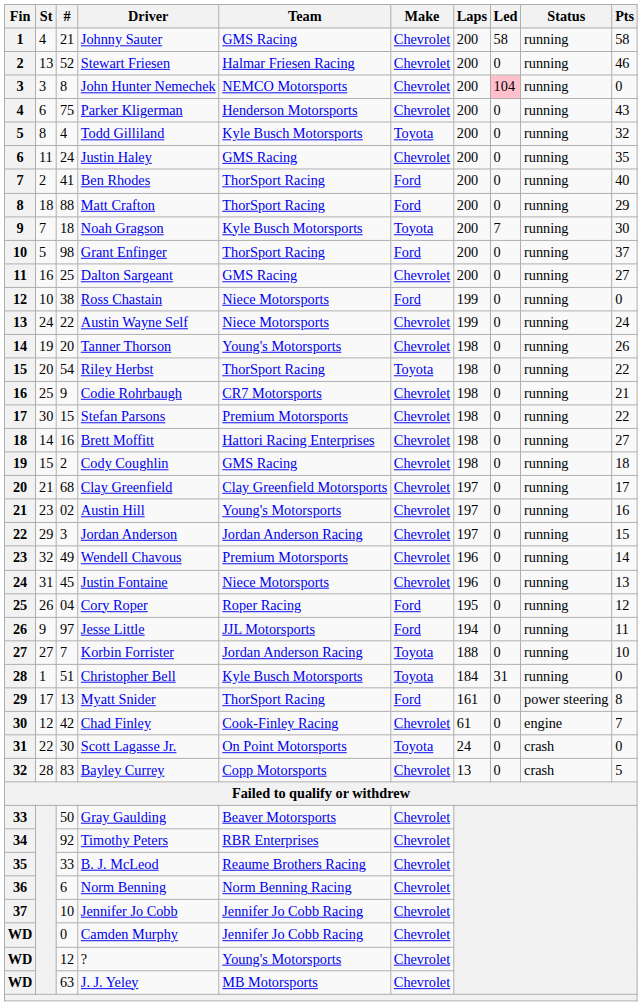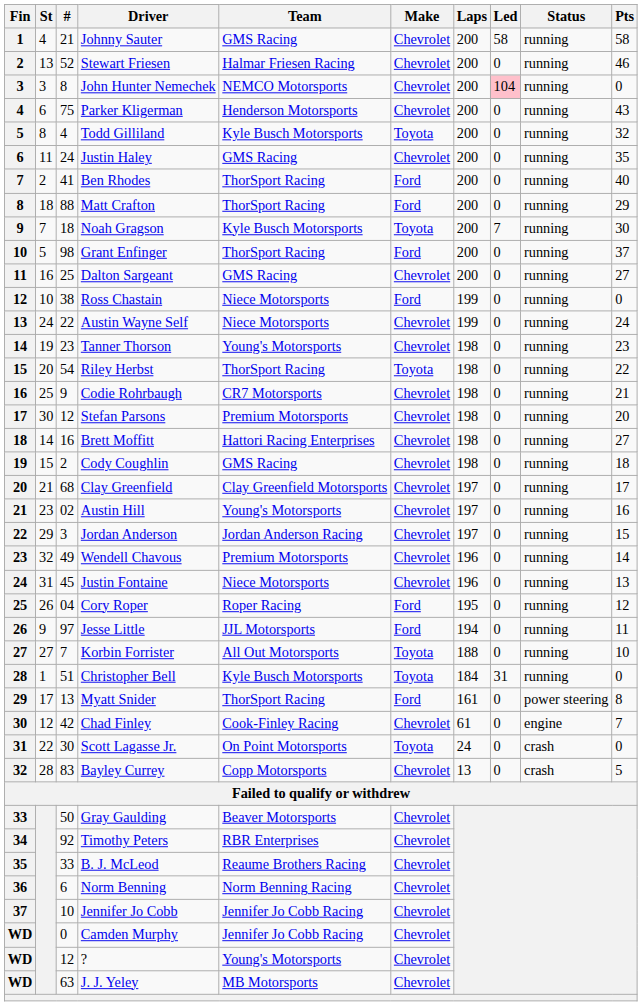 <table class="wikitable" style="font-size:95%">
 <tr>
 <th>Fin</th>
 <th>St</th>
 <th>#</th>
 <th>Driver</th>
 <th>Team</th>
 <th>Make</th>
 <th>Laps</th>
 <th>Led</th>
 <th>Status</th>
 <th>Pts</th>
 </tr>
 <tr>
 <th>1</th>
 <td>4</td>
 <td>21</td>
 <td><a href='#'>Johnny Sauter</a></td>
 <td><a href='#'>GMS Racing</a></td>
 <td><a href='#'>Chevrolet</a></td>
 <td>200</td>
 <td>58</td>
 <td>running</td>
 <td>58</td>
 </tr>
 <tr>
 <th>2</th>
 <td>13</td>
 <td>52</td>
 <td><a href='#'>Stewart Friesen</a></td>
 <td><a href='#'>Halmar Friesen Racing</a></td>
 <td><a href='#'>Chevrolet</a></td>
 <td>200</td>
 <td>0</td>
 <td>running</td>
 <td>46</td>
 </tr>
 <tr>
 <th>3</th>
 <td>3</td>
 <td>8</td>
 <td><a href='#'>John Hunter Nemechek</a></td>
 <td><a href='#'>NEMCO Motorsports</a></td>
 <td><a href='#'>Chevrolet</a></td>
 <td>200</td>
 <td style="background: pink;">104</td>
 <td>running</td>
 <td>0</td>
 </tr>
 <tr>
 <th>4</th>
 <td>6</td>
 <td>75</td>
 <td><a href='#'>Parker Kligerman</a></td>
 <td><a href='#'>Henderson Motorsports</a></td>
 <td><a href='#'>Chevrolet</a></td>
 <td>200</td>
 <td>0</td>
 <td>running</td>
 <td>43</td>
 </tr>
 <tr>
 <th>5</th>
 <td>8</td>
 <td>4</td>
 <td><a href='#'>Todd Gilliland</a></td>
 <td><a href='#'>Kyle Busch Motorsports</a></td>
 <td><a href='#'>Toyota</a></td>
 <td>200</td>
 <td>0</td>
 <td>running</td>
 <td>32</td>
 </tr>
 <tr>
 <th>6</th>
 <td>11</td>
 <td>24</td>
 <td><a href='#'>Justin Haley</a></td>
 <td><a href='#'>GMS Racing</a></td>
 <td><a href='#'>Chevrolet</a></td>
 <td>200</td>
 <td>0</td>
 <td>running</td>
 <td>35</td>
 </tr>
 <tr>
 <th>7</th>
 <td>2</td>
 <td>41</td>
 <td><a href='#'>Ben Rhodes</a></td>
 <td><a href='#'>ThorSport Racing</a></td>
 <td><a href='#'>Ford</a></td>
 <td>200</td>
 <td>0</td>
 <td>running</td>
 <td>40</td>
 </tr>
 <tr>
 <th>8</th>
 <td>18</td>
 <td>88</td>
 <td><a href='#'>Matt Crafton</a></td>
 <td><a href='#'>ThorSport Racing</a></td>
 <td><a href='#'>Ford</a></td>
 <td>200</td>
 <td>0</td>
 <td>running</td>
 <td>29</td>
 </tr>
 <tr>
 <th>9</th>
 <td>7</td>
 <td>18</td>
 <td><a href='#'>Noah Gragson</a></td>
 <td><a href='#'>Kyle Busch Motorsports</a></td>
 <td><a href='#'>Toyota</a></td>
 <td>200</td>
 <td>7</td>
 <td>running</td>
 <td>30</td>
 </tr>
 <tr>
 <th>10</th>
 <td>5</td>
 <td>98</td>
 <td><a href='#'>Grant Enfinger</a></td>
 <td><a href='#'>ThorSport Racing</a></td>
 <td><a href='#'>Ford</a></td>
 <td>200</td>
 <td>0</td>
 <td>running</td>
 <td>37</td>
 </tr>
 <tr>
 <th>11</th>
 <td>16</td>
 <td>25</td>
 <td><a href='#'>Dalton Sargeant</a></td>
 <td><a href='#'>GMS Racing</a></td>
 <td><a href='#'>Chevrolet</a></td>
 <td>200</td>
 <td>0</td>
 <td>running</td>
 <td>27</td>
 </tr>
 <tr>
 <th>12</th>
 <td>10</td>
 <td>38</td>
 <td><a href='#'>Ross Chastain</a></td>
 <td><a href='#'>Niece Motorsports</a></td>
 <td><a href='#'>Ford</a></td>
 <td>199</td>
 <td>0</td>
 <td>running</td>
 <td>0</td>
 </tr>
 <tr>
 <th>13</th>
 <td>24</td>
 <td>22</td>
 <td><a href='#'>Austin Wayne Self</a></td>
 <td><a href='#'>Niece Motorsports</a></td>
 <td><a href='#'>Chevrolet</a></td>
 <td>199</td>
 <td>0</td>
 <td>running</td>
 <td>24</td>
 </tr>
 <tr>
 <th>14</th>
 <td>19</td>
-<td>20</td>
+<td>23</td>
 <td><a href='#'>Tanner Thorson</a></td>
 <td><a href='#'>Young's Motorsports</a></td>
 <td><a href='#'>Chevrolet</a></td>
 <td>198</td>
 <td>0</td>
 <td>running</td>
-<td>26</td>
+<td>23</td>
 </tr>
 <tr>
 <th>15</th>
 <td>20</td>
 <td>54</td>
 <td><a href='#'>Riley Herbst</a></td>
 <td><a href='#'>ThorSport Racing</a></td>
 <td><a href='#'>Toyota</a></td>
 <td>198</td>
 <td>0</td>
 <td>running</td>
 <td>22</td>
 </tr>
 <tr>
 <th>16</th>
 <td>25</td>
 <td>9</td>
 <td><a href='#'>Codie Rohrbaugh</a></td>
 <td><a href='#'>CR7 Motorsports</a></td>
 <td><a href='#'>Chevrolet</a></td>
 <td>198</td>
 <td>0</td>
 <td>running</td>
 <td>21</td>
 </tr>
 <tr>
 <th>17</th>
 <td>30</td>
-<td>15</td>
+<td>12</td>
 <td><a href='#'>Stefan Parsons</a></td>
 <td><a href='#'>Premium Motorsports</a></td>
 <td><a href='#'>Chevrolet</a></td>
 <td>198</td>
 <td>0</td>
 <td>running</td>
-<td>22</td>
+<td>20</td>
 </tr>
 <tr>
 <th>18</th>
 <td>14</td>
 <td>16</td>
 <td><a href='#'>Brett Moffitt</a></td>
 <td><a href='#'>Hattori Racing Enterprises</a></td>
 <td><a href='#'>Chevrolet</a></td>
 <td>198</td>
 <td>0</td>
 <td>running</td>
 <td>27</td>
 </tr>
 <tr>
 <th>19</th>
 <td>15</td>
 <td>2</td>
 <td><a href='#'>Cody Coughlin</a></td>
 <td><a href='#'>GMS Racing</a></td>
 <td><a href='#'>Chevrolet</a></td>
 <td>198</td>
 <td>0</td>
 <td>running</td>
 <td>18</td>
 </tr>
 <tr>
 <th>20</th>
 <td>21</td>
 <td>68</td>
 <td><a href='#'>Clay Greenfield</a></td>
 <td><a href='#'>Clay Greenfield Motorsports</a></td>
 <td><a href='#'>Chevrolet</a></td>
 <td>197</td>
 <td>0</td>
 <td>running</td>
 <td>17</td>
 </tr>
 <tr>
 <th>21</th>
 <td>23</td>
 <td>02</td>
 <td><a href='#'>Austin Hill</a></td>
 <td><a href='#'>Young's Motorsports</a></td>
 <td><a href='#'>Chevrolet</a></td>
 <td>197</td>
 <td>0</td>
 <td>running</td>
 <td>16</td>
 </tr>
 <tr>
 <th>22</th>
 <td>29</td>
 <td>3</td>
 <td><a href='#'>Jordan Anderson</a></td>
 <td><a href='#'>Jordan Anderson Racing</a></td>
 <td><a href='#'>Chevrolet</a></td>
 <td>197</td>
 <td>0</td>
 <td>running</td>
 <td>15</td>
 </tr>
 <tr>
 <th>23</th>
 <td>32</td>
 <td>49</td>
 <td><a href='#'>Wendell Chavous</a></td>
 <td><a href='#'>Premium Motorsports</a></td>
 <td><a href='#'>Chevrolet</a></td>
 <td>196</td>
 <td>0</td>
 <td>running</td>
 <td>14</td>
 </tr>
 <tr>
 <th>24</th>
 <td>31</td>
 <td>45</td>
 <td><a href='#'>Justin Fontaine</a></td>
 <td><a href='#'>Niece Motorsports</a></td>
 <td><a href='#'>Chevrolet</a></td>
 <td>196</td>
 <td>0</td>
 <td>running</td>
 <td>13</td>
 </tr>
 <tr>
 <th>25</th>
 <td>26</td>
 <td>04</td>
 <td><a href='#'>Cory Roper</a></td>
 <td><a href='#'>Roper Racing</a></td>
 <td><a href='#'>Ford</a></td>
 <td>195</td>
 <td>0</td>
 <td>running</td>
 <td>12</td>
 </tr>
 <tr>
 <th>26</th>
 <td>9</td>
 <td>97</td>
 <td><a href='#'>Jesse Little</a></td>
 <td><a href='#'>JJL Motorsports</a></td>
 <td><a href='#'>Ford</a></td>
 <td>194</td>
 <td>0</td>
 <td>running</td>
 <td>11</td>
 </tr>
 <tr>
 <th>27</th>
 <td>27</td>
 <td>7</td>
 <td><a href='#'>Korbin Forrister</a></td>
-<td><a href='#'>Jordan Anderson Racing</a></td>
+<td><a href='#'>All Out Motorsports</a></td>
 <td><a href='#'>Toyota</a></td>
 <td>188</td>
 <td>0</td>
 <td>running</td>
 <td>10</td>
 </tr>
 <tr>
 <th>28</th>
 <td>1</td>
 <td>51</td>
 <td><a href='#'>Christopher Bell</a></td>
 <td><a href='#'>Kyle Busch Motorsports</a></td>
 <td><a href='#'>Toyota</a></td>
 <td>184</td>
 <td>31</td>
 <td>running</td>
 <td>0</td>
 </tr>
 <tr>
 <th>29</th>
 <td>17</td>
 <td>13</td>
 <td><a href='#'>Myatt Snider</a></td>
 <td><a href='#'>ThorSport Racing</a></td>
 <td><a href='#'>Ford</a></td>
 <td>161</td>
 <td>0</td>
 <td>power steering</td>
 <td>8</td>
 </tr>
 <tr>
 <th>30</th>
 <td>12</td>
 <td>42</td>
 <td><a href='#'>Chad Finley</a></td>
 <td><a href='#'>Cook-Finley Racing</a></td>
 <td><a href='#'>Chevrolet</a></td>
 <td>61</td>
 <td>0</td>
 <td>engine</td>
 <td>7</td>
 </tr>
 <tr>
 <th>31</th>
 <td>22</td>
 <td>30</td>
 <td><a href='#'>Scott Lagasse Jr.</a></td>
 <td><a href='#'>On Point Motorsports</a></td>
 <td><a href='#'>Toyota</a></td>
 <td>24</td>
 <td>0</td>
 <td>crash</td>
 <td>0</td>
 </tr>
 <tr>
 <th>32</th>
 <td>28</td>
 <td>83</td>
 <td><a href='#'>Bayley Currey</a></td>
 <td><a href='#'>Copp Motorsports</a></td>
 <td><a href='#'>Chevrolet</a></td>
 <td>13</td>
 <td>0</td>
 <td>crash</td>
 <td>5</td>
 </tr>
 <tr>
 <th colspan="10">Failed to qualify or withdrew</th>
 </tr>
 <tr>
 <th>33</th>
 <th rowspan="8"></th>
 <td>50</td>
 <td><a href='#'>Gray Gaulding</a></td>
 <td><a href='#'>Beaver Motorsports</a></td>
 <td><a href='#'>Chevrolet</a></td>
 <th colspan="4" rowspan="8"></th>
 </tr>
 <tr>
 <th>34</th>
 <td>92</td>
 <td><a href='#'>Timothy Peters</a></td>
 <td><a href='#'>RBR Enterprises</a></td>
 <td><a href='#'>Chevrolet</a></td>
 </tr>
 <tr>
 <th>35</th>
 <td>33</td>
 <td><a href='#'>B. J. McLeod</a></td>
 <td><a href='#'>Reaume Brothers Racing</a></td>
 <td><a href='#'>Chevrolet</a></td>
 </tr>
 <tr>
 <th>36</th>
 <td>6</td>
 <td><a href='#'>Norm Benning</a></td>
 <td><a href='#'>Norm Benning Racing</a></td>
 <td><a href='#'>Chevrolet</a></td>
 </tr>
 <tr>
 <th>37</th>
 <td>10</td>
 <td><a href='#'>Jennifer Jo Cobb</a></td>
 <td><a href='#'>Jennifer Jo Cobb Racing</a></td>
 <td><a href='#'>Chevrolet</a></td>
 </tr>
 <tr>
 <th>WD</th>
 <td>0</td>
 <td><a href='#'>Camden Murphy</a></td>
 <td><a href='#'>Jennifer Jo Cobb Racing</a></td>
 <td><a href='#'>Chevrolet</a></td>
 </tr>
 <tr>
 <th>WD</th>
 <td>12</td>
 <td>?</td>
 <td><a href='#'>Young's Motorsports</a></td>
 <td><a href='#'>Chevrolet</a></td>
 </tr>
 <tr>
 <th>WD</th>
 <td>63</td>
 <td><a href='#'>J. J. Yeley</a></td>
 <td><a href='#'>MB Motorsports</a></td>
 <td><a href='#'>Chevrolet</a></td>
 </tr>
 <tr>
 <th colspan="10"></th>
 </tr>
 </table>
